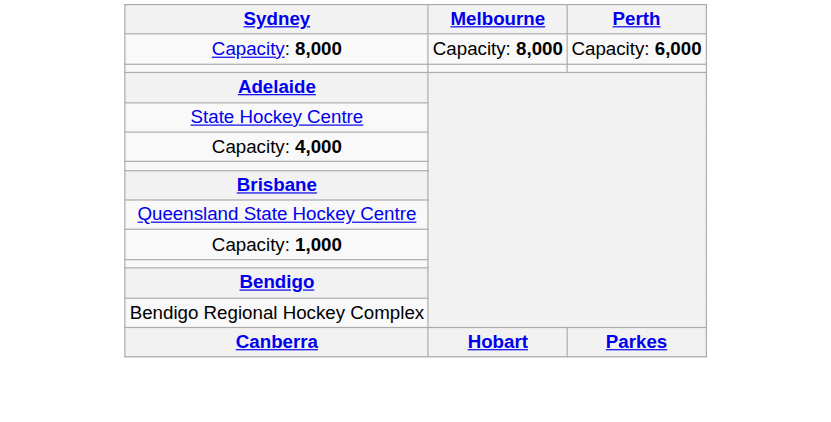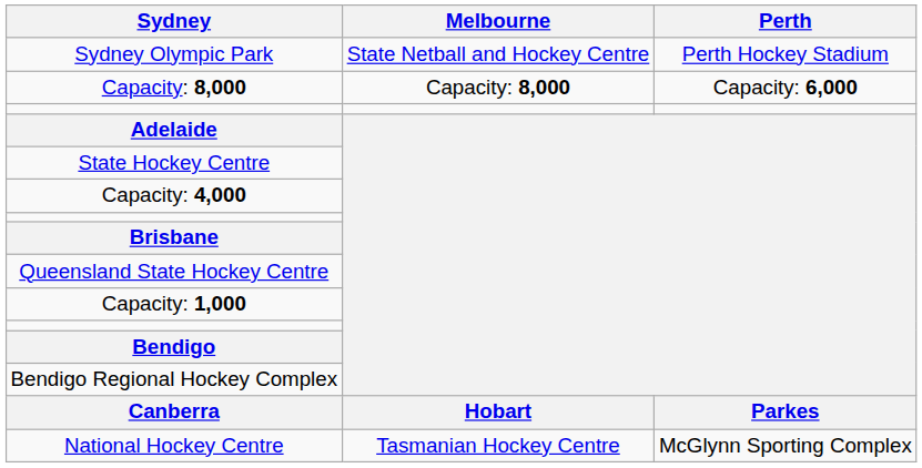 <table class="wikitable" style="text-align:center;margin:1em auto;">
 <tr>
 <th><a href='#'>Sydney</a></th>
 <th><a href='#'>Melbourne</a></th>
 <th><a href='#'>Perth</a></th>
+</tr>
+<tr>
+<td><a href='#'>Sydney Olympic Park</a></td>
+<td><a href='#'>State Netball and Hockey Centre</a></td>
+<td><a href='#'>Perth Hockey Stadium</a></td>
 </tr>
 <tr>
 <td><a href='#'>Capacity</a>: <strong>8,000</strong></td>
 <td>Capacity: <strong>8,000</strong></td>
 <td>Capacity: <strong>6,000</strong></td>
 </tr>
 <tr>
 <td></td>
 <td></td>
 <td></td>
 </tr>
 <tr>
 <th><a href='#'>Adelaide</a></th>
 <th rowspan=10 colspan=2></th>
 </tr>
 <tr>
 <td><a href='#'>State Hockey Centre</a></td>
 </tr>
 <tr>
 <td>Capacity: <strong>4,000</strong></td>
 </tr>
 <tr>
 <td></td>
 </tr>
 <tr>
 <th><a href='#'>Brisbane</a></th>
 </tr>
 <tr>
 <td><a href='#'>Queensland State Hockey Centre</a></td>
 </tr>
 <tr>
 <td>Capacity: <strong>1,000</strong></td>
 </tr>
 <tr>
 <td></td>
 </tr>
 <tr>
 <th><a href='#'>Bendigo</a></th>
 </tr>
 <tr>
 <td>Bendigo Regional Hockey Complex</td>
 </tr>
 <tr>
 <th><a href='#'>Canberra</a></th>
 <th><a href='#'>Hobart</a></th>
 <th><a href='#'>Parkes</a></th>
 </tr>
+<tr>
+<td><a href='#'>National Hockey Centre</a></td>
+<td><a href='#'>Tasmanian Hockey Centre</a></td>
+<td>McGlynn Sporting Complex</td>
+</tr>
 </table>
